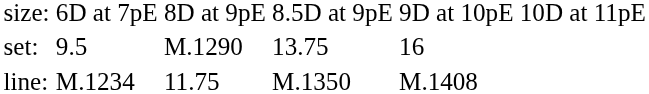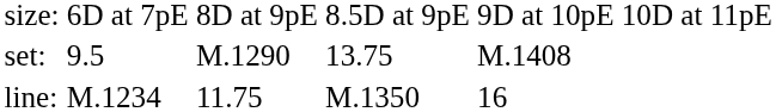 <table style="margin-left:40px;">
 <tr>
 <td>size:</td>
 <td>6D at 7pE</td>
 <td>8D at 9pE</td>
 <td>8.5D at 9pE</td>
 <td>9D at 10pE</td>
 <td>10D at 11pE</td>
 </tr>
 <tr>
 <td>set:</td>
 <td>9.5</td>
 <td>M.1290</td>
 <td>13.75</td>
-<td>16</td>
+<td>M.1408</td>
 </tr>
 <tr>
 <td>line:</td>
 <td>M.1234</td>
 <td>11.75</td>
 <td>M.1350</td>
-<td>M.1408</td>
+<td>16</td>
 </tr>
 </table>
